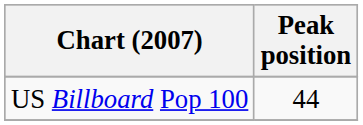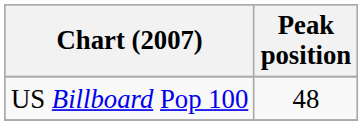 <table class="wikitable sortable">
 <tr>
 <th align="left">Chart (2007)</th>
 <th align="center">Peak<br>position</th>
 </tr>
 <tr>
 </tr>
 <tr>
 </tr>
 <tr>
 <td>US <em><a href='#'>Billboard</a></em> <a href='#'>Pop 100</a></td>
-<td align="center">44</td>
+<td align="center">48</td>
 </tr>
 <tr>
 </tr>
 <tr>
 </tr>
 </table>
